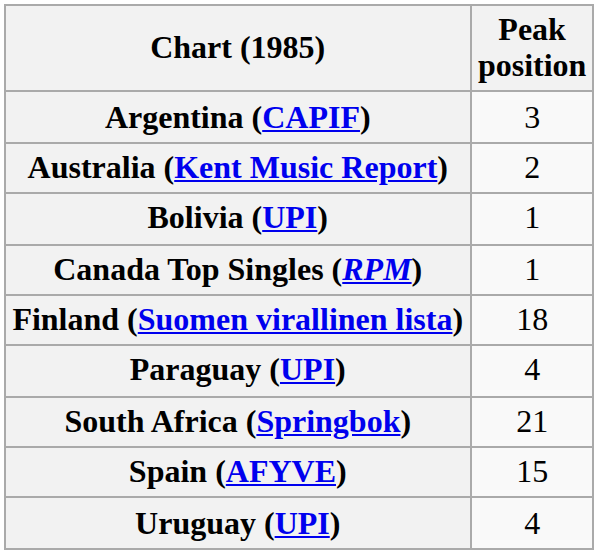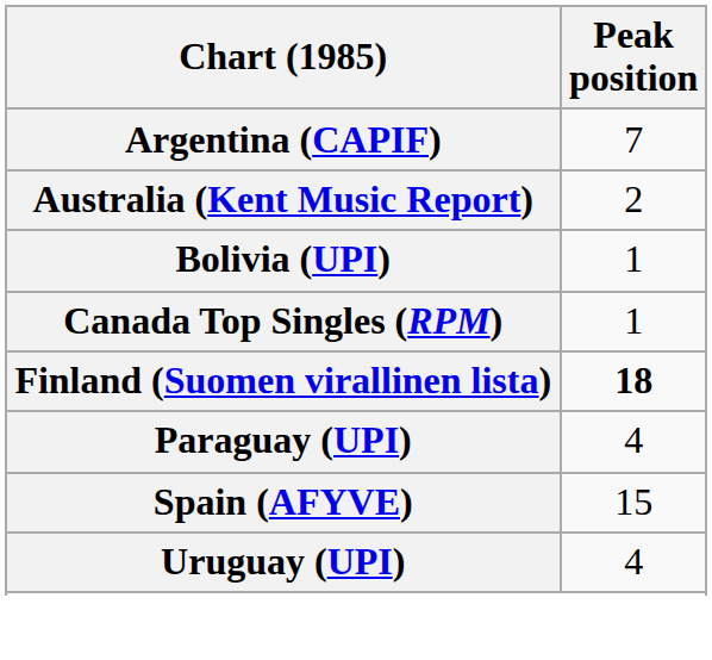 <table class="wikitable sortable plainrowheaders">
 <tr>
 <th>Chart (1985)</th>
 <th>Peak<br>position</th>
 </tr>
 <tr>
 <th scope="row">Argentina (<a href='#'>CAPIF</a>)</th>
-<td align="center">3</td>
+<td align="center">7</td>
 </tr>
 <tr>
 <th scope="row">Australia (<a href='#'>Kent Music Report</a>)</th>
 <td style="text-align:center;">2</td>
 </tr>
 <tr>
 </tr>
 <tr>
 </tr>
 <tr>
 <th scope="row">Bolivia (<a href='#'>UPI</a>)</th>
 <td align="center">1</td>
 </tr>
 <tr>
 <th scope="row">Canada Top Singles (<em><a href='#'>RPM</a></em>)</th>
 <td align="center">1</td>
 </tr>
 <tr>
 <th scope="row">Finland (<a href='#'>Suomen virallinen lista</a>)</th>
-<td style="text-align:center;">18</td>
+<td style="text-align:center;"><strong>18</strong></td>
 </tr>
 <tr>
 </tr>
 <tr>
 </tr>
 <tr>
 </tr>
 <tr>
 </tr>
 <tr>
 </tr>
 <tr>
 </tr>
 <tr>
 <th scope="row">Paraguay (<a href='#'>UPI</a>)</th>
 <td align="center">4</td>
-</tr>
-<tr>
-<th scope="row">South Africa (<a href='#'>Springbok</a>)</th>
-<td align="center">21</td>
 </tr>
 <tr>
 <th scope="row">Spain (<a href='#'>AFYVE</a>)</th>
 <td align="center">15</td>
 </tr>
 <tr>
 </tr>
 <tr>
 </tr>
 <tr>
 <th scope="row">Uruguay (<a href='#'>UPI</a>)</th>
 <td align="center">4</td>
 </tr>
 <tr>
 </tr>
 <tr>
 </tr>
 <tr>
 </tr>
 <tr>
 </tr>
 </table>
